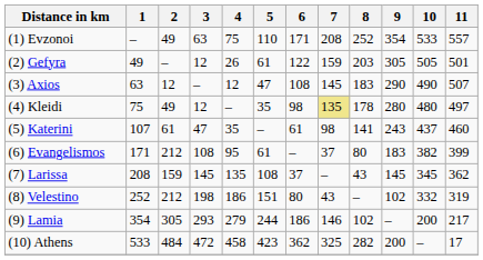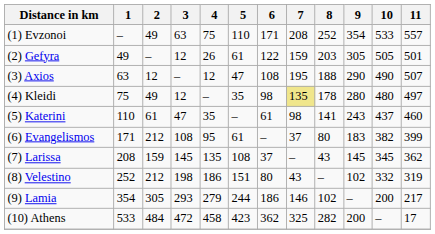 <table class="wikitable" width="53%" style="font-size:85%;">
 <tr>
 <th>Distance in km</th>
 <th>1</th>
 <th>2</th>
 <th>3</th>
 <th>4</th>
 <th>5</th>
 <th>6</th>
 <th>7</th>
 <th>8</th>
 <th>9</th>
 <th>10</th>
 <th>11</th>
 </tr>
 <tr>
 <td>(1) Evzonoi</td>
 <td>–</td>
 <td>49</td>
 <td>63</td>
 <td>75</td>
 <td>110</td>
 <td>171</td>
 <td>208</td>
 <td>252</td>
 <td>354</td>
 <td>533</td>
 <td>557</td>
 </tr>
 <tr>
 <td>(2) <a href='#'>Gefyra</a></td>
 <td>49</td>
 <td>–</td>
 <td>12</td>
 <td>26</td>
 <td>61</td>
 <td>122</td>
 <td>159</td>
 <td>203</td>
 <td>305</td>
 <td>505</td>
 <td>501</td>
 </tr>
 <tr>
 <td>(3) <a href='#'>Axios</a></td>
 <td>63</td>
 <td>12</td>
 <td>–</td>
 <td>12</td>
 <td>47</td>
 <td>108</td>
-<td>145</td>
-<td>183</td>
+<td>195</td>
+<td>188</td>
 <td>290</td>
 <td>490</td>
 <td>507</td>
 </tr>
 <tr>
 <td>(4) Kleidi</td>
 <td>75</td>
 <td>49</td>
 <td>12</td>
 <td>–</td>
 <td>35</td>
 <td>98</td>
 <td style="background: khaki;">135</td>
 <td>178</td>
 <td>280</td>
 <td>480</td>
 <td>497</td>
 </tr>
 <tr>
 <td>(5) <a href='#'>Katerini</a></td>
-<td>107</td>
+<td>110</td>
 <td>61</td>
 <td>47</td>
 <td>35</td>
 <td>–</td>
 <td>61</td>
 <td>98</td>
 <td>141</td>
 <td>243</td>
 <td>437</td>
 <td>460</td>
 </tr>
 <tr>
 <td>(6) <a href='#'>Evangelismos</a></td>
 <td>171</td>
 <td>212</td>
 <td>108</td>
 <td>95</td>
 <td>61</td>
 <td>–</td>
 <td>37</td>
 <td>80</td>
 <td>183</td>
 <td>382</td>
 <td>399</td>
 </tr>
 <tr>
 <td>(7) <a href='#'>Larissa</a></td>
 <td>208</td>
 <td>159</td>
 <td>145</td>
 <td>135</td>
 <td>108</td>
 <td>37</td>
 <td>–</td>
 <td>43</td>
 <td>145</td>
 <td>345</td>
 <td>362</td>
 </tr>
 <tr>
 <td>(8) <a href='#'>Velestino</a></td>
 <td>252</td>
 <td>212</td>
 <td>198</td>
 <td>186</td>
 <td>151</td>
 <td>80</td>
 <td>43</td>
 <td>–</td>
 <td>102</td>
 <td>332</td>
 <td>319</td>
 </tr>
 <tr>
 <td>(9) <a href='#'>Lamia</a></td>
 <td>354</td>
 <td>305</td>
 <td>293</td>
 <td>279</td>
 <td>244</td>
 <td>186</td>
 <td>146</td>
 <td>102</td>
 <td>–</td>
 <td>200</td>
 <td>217</td>
 </tr>
 <tr>
 <td>(10) Athens</td>
 <td>533</td>
 <td>484</td>
 <td>472</td>
 <td>458</td>
 <td>423</td>
 <td>362</td>
 <td>325</td>
 <td>282</td>
 <td>200</td>
 <td>–</td>
 <td>17</td>
 </tr>
 <tr>
 </tr>
 </table>
